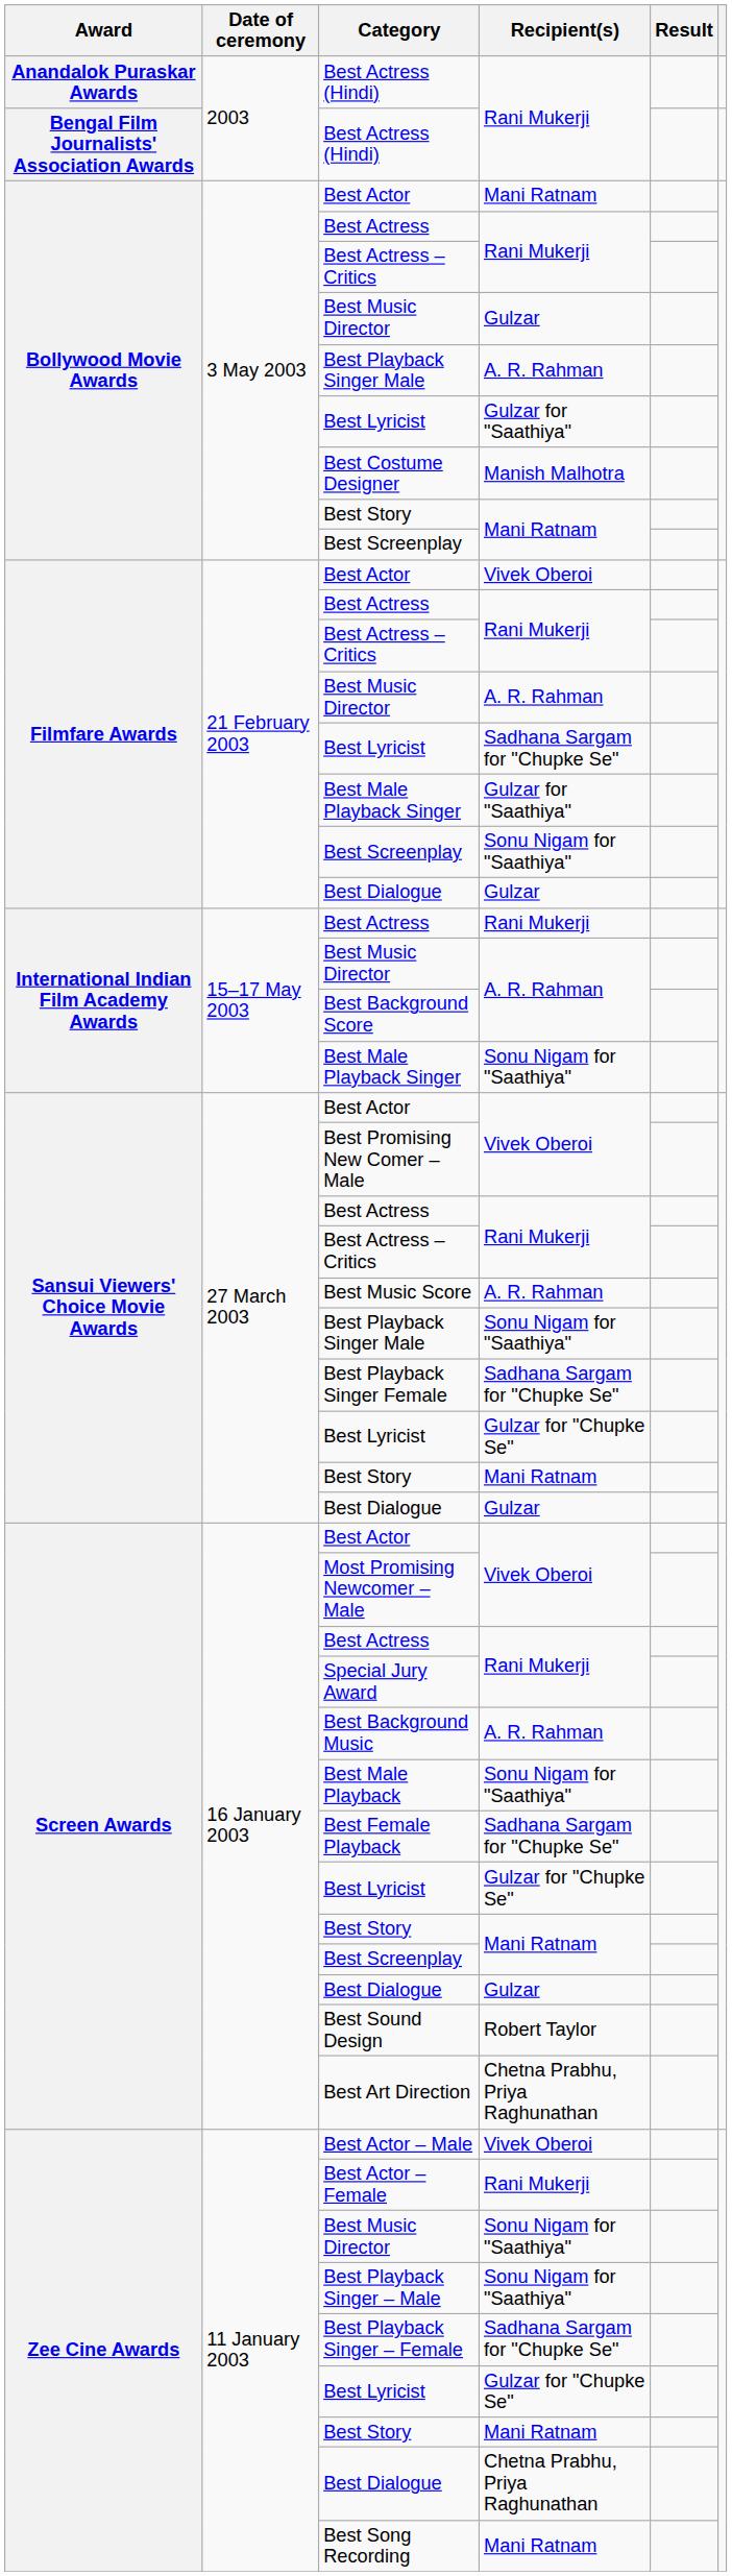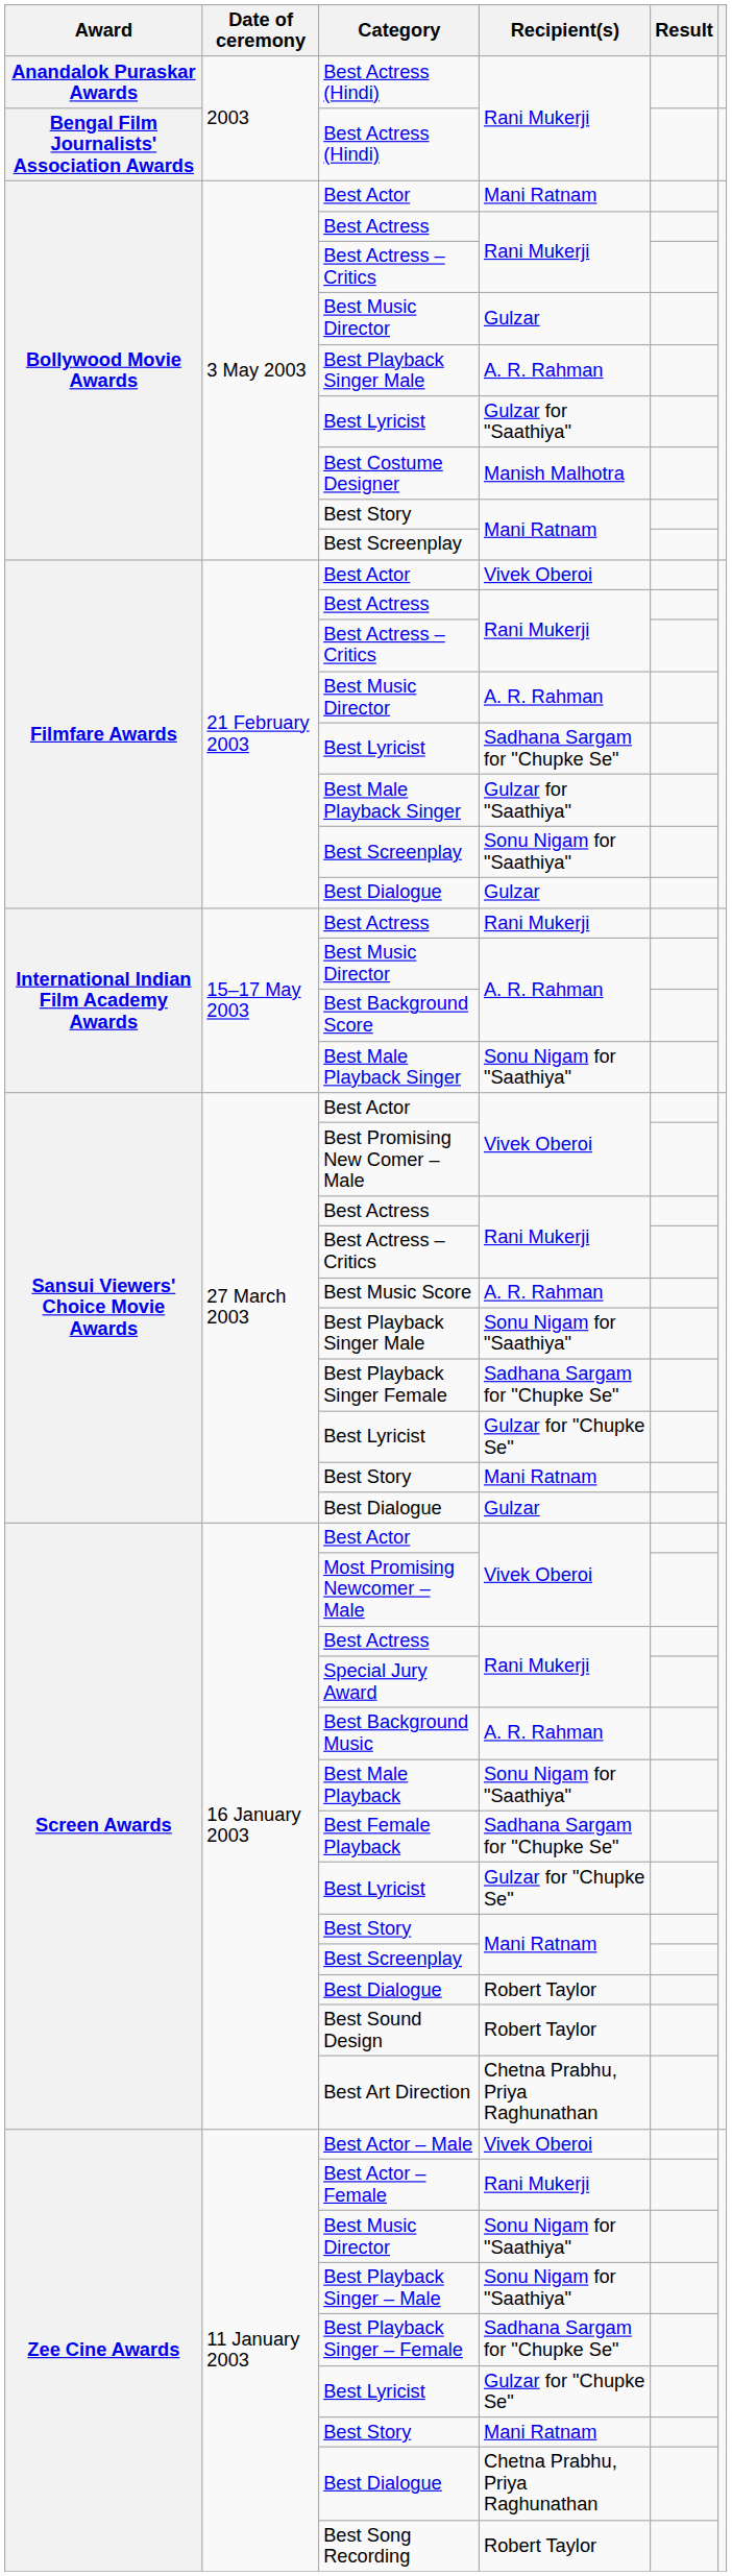 <table class="wikitable plainrowheaders sortable">
 <tr>
 <th scope="col">Award</th>
 <th scope="col">Date of ceremony</th>
 <th scope="col">Category</th>
 <th scope="col">Recipient(s)</th>
 <th scope="col">Result</th>
 <th scope="col" class="unsortable"></th>
 </tr>
 <tr>
 <th scope="row"><a href='#'>Anandalok Puraskar Awards</a></th>
 <td rowspan="2">2003</td>
 <td><a href='#'>Best Actress (Hindi)</a></td>
 <td rowspan="2"><a href='#'>Rani Mukerji</a></td>
 <td></td>
 <td style="text-align:center;"></td>
 </tr>
 <tr>
 <th scope="row"><a href='#'>Bengal Film Journalists' Association Awards</a></th>
 <td><a href='#'>Best Actress (Hindi)</a></td>
 <td></td>
 <td style="text-align:center;"></td>
 </tr>
 <tr>
 <th scope="row" rowspan="9"><a href='#'>Bollywood Movie Awards</a></th>
 <td rowspan="9">3 May 2003</td>
 <td><a href='#'>Best Actor</a></td>
 <td><a href='#'>Mani Ratnam</a></td>
 <td></td>
 <td style="text-align:center;" rowspan="9"></td>
 </tr>
 <tr>
 <td><a href='#'>Best Actress</a></td>
 <td rowspan="2"><a href='#'>Rani Mukerji</a></td>
 <td></td>
 </tr>
 <tr>
 <td><a href='#'>Best Actress – Critics</a></td>
 <td></td>
 </tr>
 <tr>
 <td><a href='#'>Best Music Director</a></td>
 <td><a href='#'>Gulzar</a></td>
 <td></td>
 </tr>
 <tr>
 <td><a href='#'>Best Playback Singer Male</a></td>
 <td><a href='#'>A. R. Rahman</a></td>
 <td></td>
 </tr>
 <tr>
 <td><a href='#'>Best Lyricist</a></td>
 <td><a href='#'>Gulzar</a> for "Saathiya"</td>
 <td></td>
 </tr>
 <tr>
 <td><a href='#'>Best Costume Designer</a></td>
 <td><a href='#'>Manish Malhotra</a></td>
 <td></td>
 </tr>
 <tr>
 <td>Best Story</td>
 <td rowspan="2"><a href='#'>Mani Ratnam</a></td>
 <td></td>
 </tr>
 <tr>
 <td>Best Screenplay</td>
 <td></td>
 </tr>
 <tr>
 <th scope="row" rowspan="8"><a href='#'>Filmfare Awards</a></th>
 <td rowspan="8"><a href='#'>21 February 2003</a></td>
 <td><a href='#'>Best Actor</a></td>
 <td><a href='#'>Vivek Oberoi</a></td>
 <td></td>
 <td style="text-align:center;" rowspan="8"></td>
 </tr>
 <tr>
 <td><a href='#'>Best Actress</a></td>
 <td rowspan="2"><a href='#'>Rani Mukerji</a></td>
 <td></td>
 </tr>
 <tr>
 <td><a href='#'>Best Actress – Critics</a></td>
 <td></td>
 </tr>
 <tr>
 <td><a href='#'>Best Music Director</a></td>
 <td><a href='#'>A. R. Rahman</a></td>
 <td></td>
 </tr>
 <tr>
 <td><a href='#'>Best Lyricist</a></td>
 <td><a href='#'>Sadhana Sargam</a> for "Chupke Se"</td>
 <td></td>
 </tr>
 <tr>
 <td><a href='#'>Best Male Playback Singer</a></td>
 <td><a href='#'>Gulzar</a> for "Saathiya"</td>
 <td></td>
 </tr>
 <tr>
 <td><a href='#'>Best Screenplay</a></td>
 <td><a href='#'>Sonu Nigam</a> for "Saathiya"</td>
 <td></td>
 </tr>
 <tr>
 <td><a href='#'>Best Dialogue</a></td>
 <td><a href='#'>Gulzar</a></td>
 <td></td>
 </tr>
 <tr>
 <th rowspan="4" scope="row"><a href='#'>International Indian Film Academy Awards</a></th>
 <td rowspan="4"><a href='#'>15–17 May 2003</a></td>
 <td><a href='#'>Best Actress</a></td>
 <td><a href='#'>Rani Mukerji</a></td>
 <td></td>
 <td rowspan="4" style="text-align:center;"></td>
 </tr>
 <tr>
 <td><a href='#'>Best Music Director</a></td>
 <td rowspan="2"><a href='#'>A. R. Rahman</a></td>
 <td></td>
 </tr>
 <tr>
 <td><a href='#'>Best Background Score</a></td>
 <td></td>
 </tr>
 <tr>
 <td><a href='#'>Best Male Playback Singer</a></td>
 <td><a href='#'>Sonu Nigam</a> for "Saathiya"</td>
 <td></td>
 </tr>
 <tr>
 <th scope="row" rowspan="10"><a href='#'>Sansui Viewers' Choice Movie Awards</a></th>
 <td rowspan="10">27 March 2003</td>
 <td>Best Actor</td>
 <td rowspan="2"><a href='#'>Vivek Oberoi</a></td>
 <td></td>
 <td style="text-align:center;" rowspan="10"></td>
 </tr>
 <tr>
 <td>Best Promising New Comer – Male</td>
 <td></td>
 </tr>
 <tr>
 <td>Best Actress</td>
 <td rowspan="2"><a href='#'>Rani Mukerji</a></td>
 <td></td>
 </tr>
 <tr>
 <td>Best Actress – Critics</td>
 <td></td>
 </tr>
 <tr>
 <td>Best Music Score</td>
 <td><a href='#'>A. R. Rahman</a></td>
 <td></td>
 </tr>
 <tr>
 <td>Best Playback Singer Male</td>
 <td><a href='#'>Sonu Nigam</a> for "Saathiya"</td>
 <td></td>
 </tr>
 <tr>
 <td>Best Playback Singer Female</td>
 <td><a href='#'>Sadhana Sargam</a> for "Chupke Se"</td>
 <td></td>
 </tr>
 <tr>
 <td>Best Lyricist</td>
 <td><a href='#'>Gulzar</a> for "Chupke Se"</td>
 <td></td>
 </tr>
 <tr>
 <td>Best Story</td>
 <td><a href='#'>Mani Ratnam</a></td>
 <td></td>
 </tr>
 <tr>
 <td>Best Dialogue</td>
 <td><a href='#'>Gulzar</a></td>
 <td></td>
 </tr>
 <tr>
 <th scope="row" rowspan="13"><a href='#'>Screen Awards</a></th>
 <td rowspan="13">16 January 2003</td>
 <td><a href='#'>Best Actor</a></td>
 <td rowspan="2"><a href='#'>Vivek Oberoi</a></td>
 <td></td>
 <td style="text-align:center;" rowspan="13"></td>
 </tr>
 <tr>
 <td><a href='#'>Most Promising Newcomer – Male</a></td>
 <td></td>
 </tr>
 <tr>
 <td><a href='#'>Best Actress</a></td>
 <td rowspan="2"><a href='#'>Rani Mukerji</a></td>
 <td></td>
 </tr>
 <tr>
 <td><a href='#'>Special Jury Award</a></td>
 <td></td>
 </tr>
 <tr>
 <td><a href='#'>Best Background Music</a></td>
 <td><a href='#'>A. R. Rahman</a></td>
 <td></td>
 </tr>
 <tr>
 <td><a href='#'>Best Male Playback</a></td>
 <td><a href='#'>Sonu Nigam</a> for "Saathiya"</td>
 <td></td>
 </tr>
 <tr>
 <td><a href='#'>Best Female Playback</a></td>
 <td><a href='#'>Sadhana Sargam</a> for "Chupke Se"</td>
 <td></td>
 </tr>
 <tr>
 <td><a href='#'>Best Lyricist</a></td>
 <td><a href='#'>Gulzar</a> for "Chupke Se"</td>
 <td></td>
 </tr>
 <tr>
 <td><a href='#'>Best Story</a></td>
 <td rowspan="2"><a href='#'>Mani Ratnam</a></td>
 <td></td>
 </tr>
 <tr>
 <td><a href='#'>Best Screenplay</a></td>
 <td></td>
 </tr>
 <tr>
 <td><a href='#'>Best Dialogue</a></td>
-<td><a href='#'>Gulzar</a></td>
+<td>Robert Taylor</td>
 <td></td>
 </tr>
 <tr>
 <td>Best Sound Design</td>
 <td>Robert Taylor</td>
 <td></td>
 </tr>
 <tr>
 <td>Best Art Direction</td>
 <td>Chetna Prabhu, Priya Raghunathan</td>
 <td></td>
 </tr>
 <tr>
 <th scope="row" rowspan="9"><a href='#'>Zee Cine Awards</a></th>
 <td rowspan="9">11 January 2003</td>
 <td><a href='#'>Best Actor – Male</a></td>
 <td><a href='#'>Vivek Oberoi</a></td>
 <td></td>
 <td style="text-align:center;" rowspan="11"></td>
 </tr>
 <tr>
 <td><a href='#'>Best Actor – Female</a></td>
 <td><a href='#'>Rani Mukerji</a></td>
 <td></td>
 </tr>
 <tr>
 <td><a href='#'>Best Music Director</a></td>
 <td><a href='#'>Sonu Nigam</a> for "Saathiya"</td>
 <td></td>
 </tr>
 <tr>
 <td><a href='#'>Best Playback Singer – Male</a></td>
 <td><a href='#'>Sonu Nigam</a> for "Saathiya"</td>
 <td></td>
 </tr>
 <tr>
 <td><a href='#'>Best Playback Singer – Female</a></td>
 <td><a href='#'>Sadhana Sargam</a> for "Chupke Se"</td>
 <td></td>
 </tr>
 <tr>
 <td><a href='#'>Best Lyricist</a></td>
 <td><a href='#'>Gulzar</a> for "Chupke Se"</td>
 <td></td>
 </tr>
 <tr>
 <td><a href='#'>Best Story</a></td>
 <td><a href='#'>Mani Ratnam</a></td>
 <td></td>
 </tr>
 <tr>
 <td><a href='#'>Best Dialogue</a></td>
 <td>Chetna Prabhu, Priya Raghunathan</td>
 <td></td>
 </tr>
 <tr>
 <td>Best Song Recording</td>
-<td><a href='#'>Mani Ratnam</a></td>
+<td>Robert Taylor</td>
 <td></td>
 </tr>
 </table>
